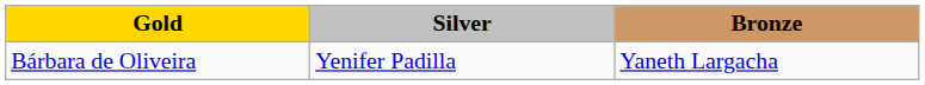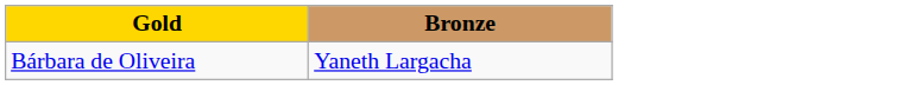 <table class="wikitable" style="text-align:left">
 <tr align="center">
 <td width=200 bgcolor=gold><strong>Gold</strong></td>
-<td width=200 bgcolor=silver><strong>Silver</strong></td>
 <td width=200 bgcolor=CC9966><strong>Bronze</strong></td>
 </tr>
 <tr>
 <td><a href='#'>Bárbara de Oliveira</a><br><em></em></td>
-<td><a href='#'>Yenifer Padilla</a><br><em></em></td>
 <td><a href='#'>Yaneth Largacha</a><br><em></em></td>
 </tr>
 </table>
